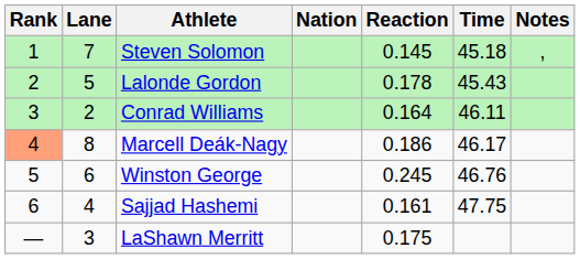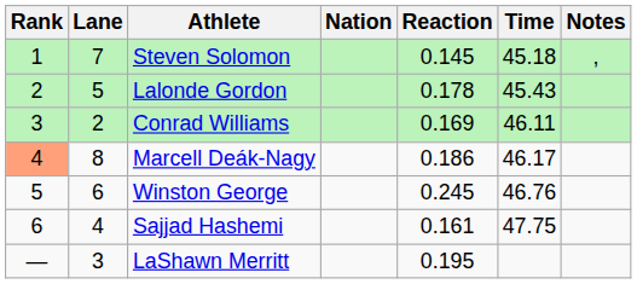 <table class="wikitable sortable" style="text-align:center">
 <tr>
 <th>Rank</th>
 <th>Lane</th>
 <th>Athlete</th>
 <th>Nation</th>
 <th>Reaction</th>
 <th>Time</th>
 <th>Notes</th>
 </tr>
 <tr style="background:#bbf3bb;">
 <td>1</td>
 <td>7</td>
 <td align=left><a href='#'>Steven Solomon</a></td>
 <td align=left></td>
 <td>0.145</td>
 <td>45.18</td>
 <td>, </td>
 </tr>
 <tr style="background:#bbf3bb;">
 <td>2</td>
 <td>5</td>
 <td align=left><a href='#'>Lalonde Gordon</a></td>
 <td align=left></td>
 <td>0.178</td>
 <td>45.43</td>
 <td></td>
 </tr>
 <tr style="background:#bbf3bb;">
 <td>3</td>
 <td>2</td>
 <td align=left><a href='#'>Conrad Williams</a></td>
 <td align=left></td>
-<td>0.164</td>
+<td>0.169</td>
 <td>46.11</td>
 <td></td>
 </tr>
 <tr>
 <td style="background: lightsalmon;">4</td>
 <td>8</td>
 <td align=left><a href='#'>Marcell Deák-Nagy</a></td>
 <td align=left></td>
 <td>0.186</td>
 <td>46.17</td>
 <td></td>
 </tr>
 <tr>
 <td>5</td>
 <td>6</td>
 <td align=left><a href='#'>Winston George</a></td>
 <td align=left></td>
 <td>0.245</td>
 <td>46.76</td>
 <td></td>
 </tr>
 <tr>
 <td>6</td>
 <td>4</td>
 <td align=left><a href='#'>Sajjad Hashemi</a></td>
 <td align=left></td>
 <td>0.161</td>
 <td>47.75</td>
 <td></td>
 </tr>
 <tr>
 <td data-sort-value=7>—</td>
 <td>3</td>
 <td align=left><a href='#'>LaShawn Merritt</a></td>
 <td align=left></td>
-<td>0.175</td>
+<td>0.195</td>
 <td></td>
 <td></td>
 </tr>
 </table>
